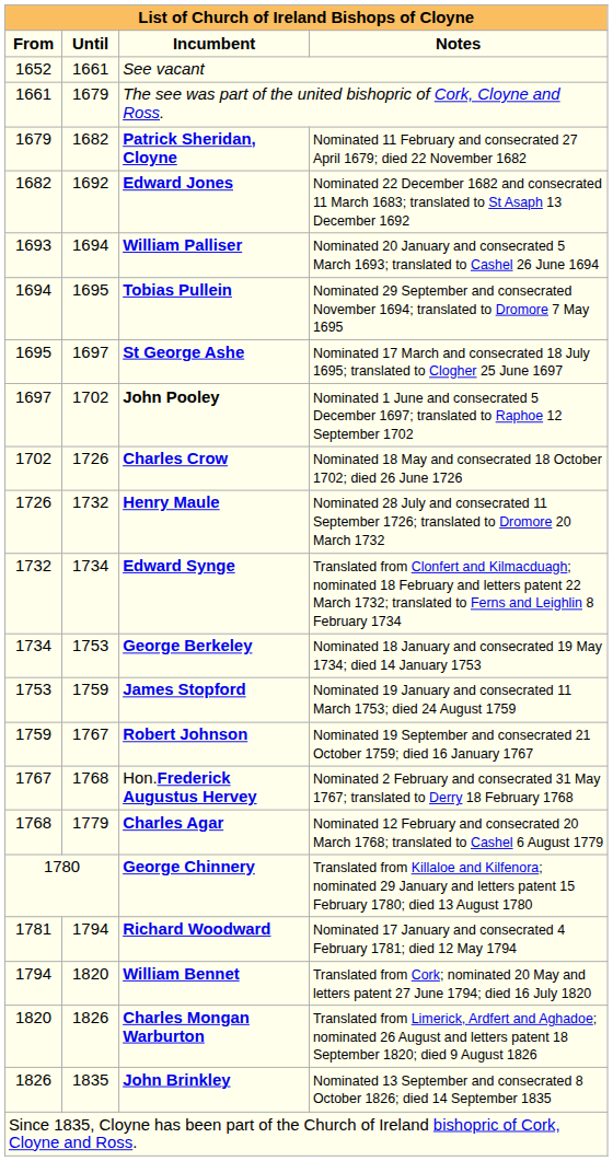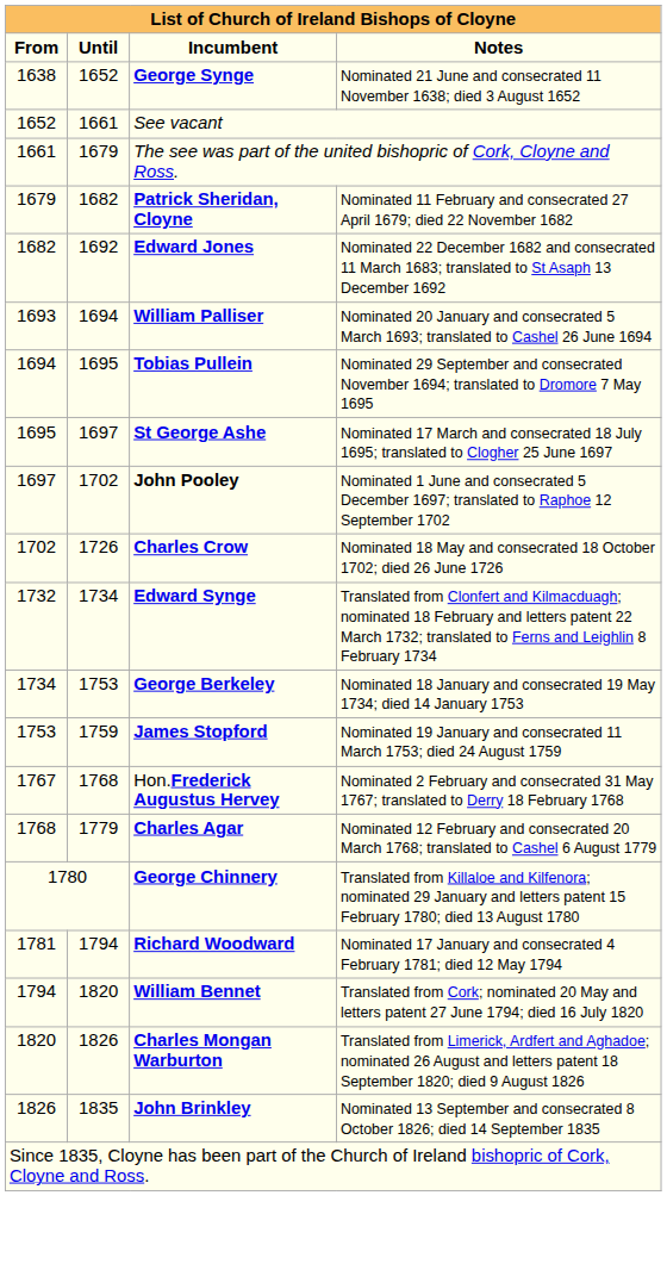 <table class="wikitable" style="width:95%; border:1">
 <tr>
 <th style="background-color:#FABE60" colspan="4">List of Church of Ireland Bishops of Cloyne</th>
 </tr>
 <tr align=center>
 <th style="background-color:#ffffec" width="9%">From</th>
 <th style="background-color:#ffffec" width="9%">Until</th>
 <th style="background-color:#ffffec" width="30%">Incumbent</th>
 <th style="background-color:#ffffec" width="47%">Notes</th>
+</tr>
+<tr valign=top bgcolor="#ffffec">
+<td align=center>1638</td>
+<td align=center>1652</td>
+<td><strong><a href='#'>George Synge</a></strong></td>
+<td><small>Nominated 21 June and consecrated 11 November 1638; died 3 August 1652</small></td>
 </tr>
 <tr valign=top bgcolor="#ffffec">
 <td align=center>1652</td>
 <td align=center>1661</td>
 <td colspan=2><em>See vacant</em></td>
 </tr>
 <tr valign=top bgcolor="#ffffec">
 <td align=center>1661</td>
 <td align=center>1679</td>
 <td colspan=2><em>The see was part of the united bishopric of <a href='#'>Cork, Cloyne and Ross</a>.</em></td>
 </tr>
 <tr valign=top bgcolor="#ffffec">
 <td align=center>1679</td>
 <td align=center>1682</td>
 <td><strong><a href='#'>Patrick Sheridan, Cloyne</a></strong></td>
 <td><small>Nominated 11 February and consecrated 27 April 1679; died 22 November 1682</small></td>
 </tr>
 <tr valign=top bgcolor="#ffffec">
 <td align=center>1682</td>
 <td align=center>1692</td>
 <td><strong><a href='#'>Edward Jones</a></strong></td>
 <td><small>Nominated 22 December 1682 and consecrated 11 March 1683; translated to <a href='#'>St Asaph</a> 13 December 1692</small></td>
 </tr>
 <tr valign=top bgcolor="#ffffec">
 <td align=center>1693</td>
 <td align=center>1694</td>
 <td><strong><a href='#'>William Palliser</a></strong></td>
 <td><small>Nominated 20 January and consecrated 5 March 1693; translated to <a href='#'>Cashel</a> 26 June 1694</small></td>
 </tr>
 <tr valign=top bgcolor="#ffffec">
 <td align=center>1694</td>
 <td align=center>1695</td>
 <td><strong><a href='#'>Tobias Pullein</a></strong></td>
 <td><small>Nominated 29 September and consecrated November 1694; translated to <a href='#'>Dromore</a> 7 May 1695</small></td>
 </tr>
 <tr valign=top bgcolor="#ffffec">
 <td align=center>1695</td>
 <td align=center>1697</td>
 <td><strong><a href='#'>St George Ashe</a></strong></td>
 <td><small>Nominated 17 March and consecrated 18 July 1695; translated to <a href='#'>Clogher</a> 25 June 1697</small></td>
 </tr>
 <tr valign=top bgcolor="#ffffec">
 <td align=center>1697</td>
 <td align=center>1702</td>
 <td><strong>John Pooley</strong></td>
 <td><small>Nominated 1 June and consecrated 5 December 1697; translated to <a href='#'>Raphoe</a> 12 September 1702</small></td>
 </tr>
 <tr valign=top bgcolor="#ffffec">
 <td align=center>1702</td>
 <td align=center>1726</td>
 <td><strong><a href='#'>Charles Crow</a></strong></td>
 <td><small>Nominated 18 May and consecrated 18 October 1702; died 26 June 1726</small></td>
 </tr>
 <tr valign=top bgcolor="#ffffec">
-<td align=center>1726</td>
-<td align=center>1732</td>
-<td><strong><a href='#'>Henry Maule</a></strong></td>
-<td><small>Nominated 28 July and consecrated 11 September 1726; translated to <a href='#'>Dromore</a> 20 March 1732</small></td>
-</tr>
-<tr valign=top bgcolor="#ffffec">
 <td align=center>1732</td>
 <td align=center>1734</td>
 <td><strong><a href='#'>Edward Synge</a></strong></td>
 <td><small>Translated from <a href='#'>Clonfert and Kilmacduagh</a>; nominated 18 February and letters patent 22 March 1732; translated to <a href='#'>Ferns and Leighlin</a> 8 February 1734</small></td>
 </tr>
 <tr valign=top bgcolor="#ffffec">
 <td align=center>1734</td>
 <td align=center>1753</td>
 <td><strong><a href='#'>George Berkeley</a></strong></td>
 <td><small>Nominated 18 January and consecrated 19 May 1734; died 14 January 1753</small></td>
 </tr>
 <tr valign=top bgcolor="#ffffec">
 <td align=center>1753</td>
 <td align=center>1759</td>
 <td><strong><a href='#'>James Stopford</a></strong></td>
 <td><small>Nominated 19 January and consecrated 11 March 1753; died 24 August 1759</small></td>
-</tr>
-<tr valign=top bgcolor="#ffffec">
-<td align=center>1759</td>
-<td align=center>1767</td>
-<td><strong><a href='#'>Robert Johnson</a></strong></td>
-<td><small>Nominated 19 September and consecrated 21 October 1759; died 16 January 1767</small></td>
 </tr>
 <tr valign=top bgcolor="#ffffec">
 <td align=center>1767</td>
 <td align=center>1768</td>
 <td>Hon.<strong><a href='#'>Frederick Augustus Hervey</a></strong></td>
 <td><small>Nominated 2 February and consecrated 31 May 1767; translated to <a href='#'>Derry</a> 18 February 1768</small></td>
 </tr>
 <tr valign=top bgcolor="#ffffec">
 <td align=center>1768</td>
 <td align=center>1779</td>
 <td><strong><a href='#'>Charles Agar</a></strong></td>
 <td><small>Nominated 12 February and consecrated 20 March 1768; translated to <a href='#'>Cashel</a> 6 August 1779</small></td>
 </tr>
 <tr valign=top bgcolor="#ffffec">
 <td colspan=2 align=center>1780</td>
 <td><strong><a href='#'>George Chinnery</a></strong></td>
 <td><small>Translated from <a href='#'>Killaloe and Kilfenora</a>; nominated 29 January and letters patent 15 February 1780; died 13 August 1780</small></td>
 </tr>
 <tr valign=top bgcolor="#ffffec">
 <td align=center>1781</td>
 <td align=center>1794</td>
 <td><strong><a href='#'>Richard Woodward</a></strong></td>
 <td><small>Nominated 17 January and consecrated 4 February 1781; died 12 May 1794</small></td>
 </tr>
 <tr valign=top bgcolor="#ffffec">
 <td align=center>1794</td>
 <td align=center>1820</td>
 <td><strong><a href='#'>William Bennet</a></strong></td>
 <td><small>Translated from <a href='#'>Cork</a>; nominated 20 May and letters patent 27 June 1794; died 16 July 1820</small></td>
 </tr>
 <tr valign=top bgcolor="#ffffec">
 <td align=center>1820</td>
 <td align=center>1826</td>
 <td><strong> <a href='#'>Charles Mongan Warburton</a> </strong></td>
 <td><small>Translated from <a href='#'>Limerick, Ardfert and Aghadoe</a>; nominated 26 August and letters patent 18 September 1820; died 9 August 1826</small></td>
 </tr>
 <tr valign=top bgcolor="#ffffec">
 <td align=center>1826</td>
 <td align=center>1835</td>
 <td><strong><a href='#'>John Brinkley</a></strong></td>
 <td><small>Nominated 13 September and consecrated 8 October 1826; died 14 September 1835</small></td>
 </tr>
 <tr valign=top bgcolor="#ffffec">
 <td colspan=4>Since 1835, Cloyne has been part of the Church of Ireland <a href='#'>bishopric of Cork, Cloyne and Ross</a>.</td>
 </tr>
 </table>
